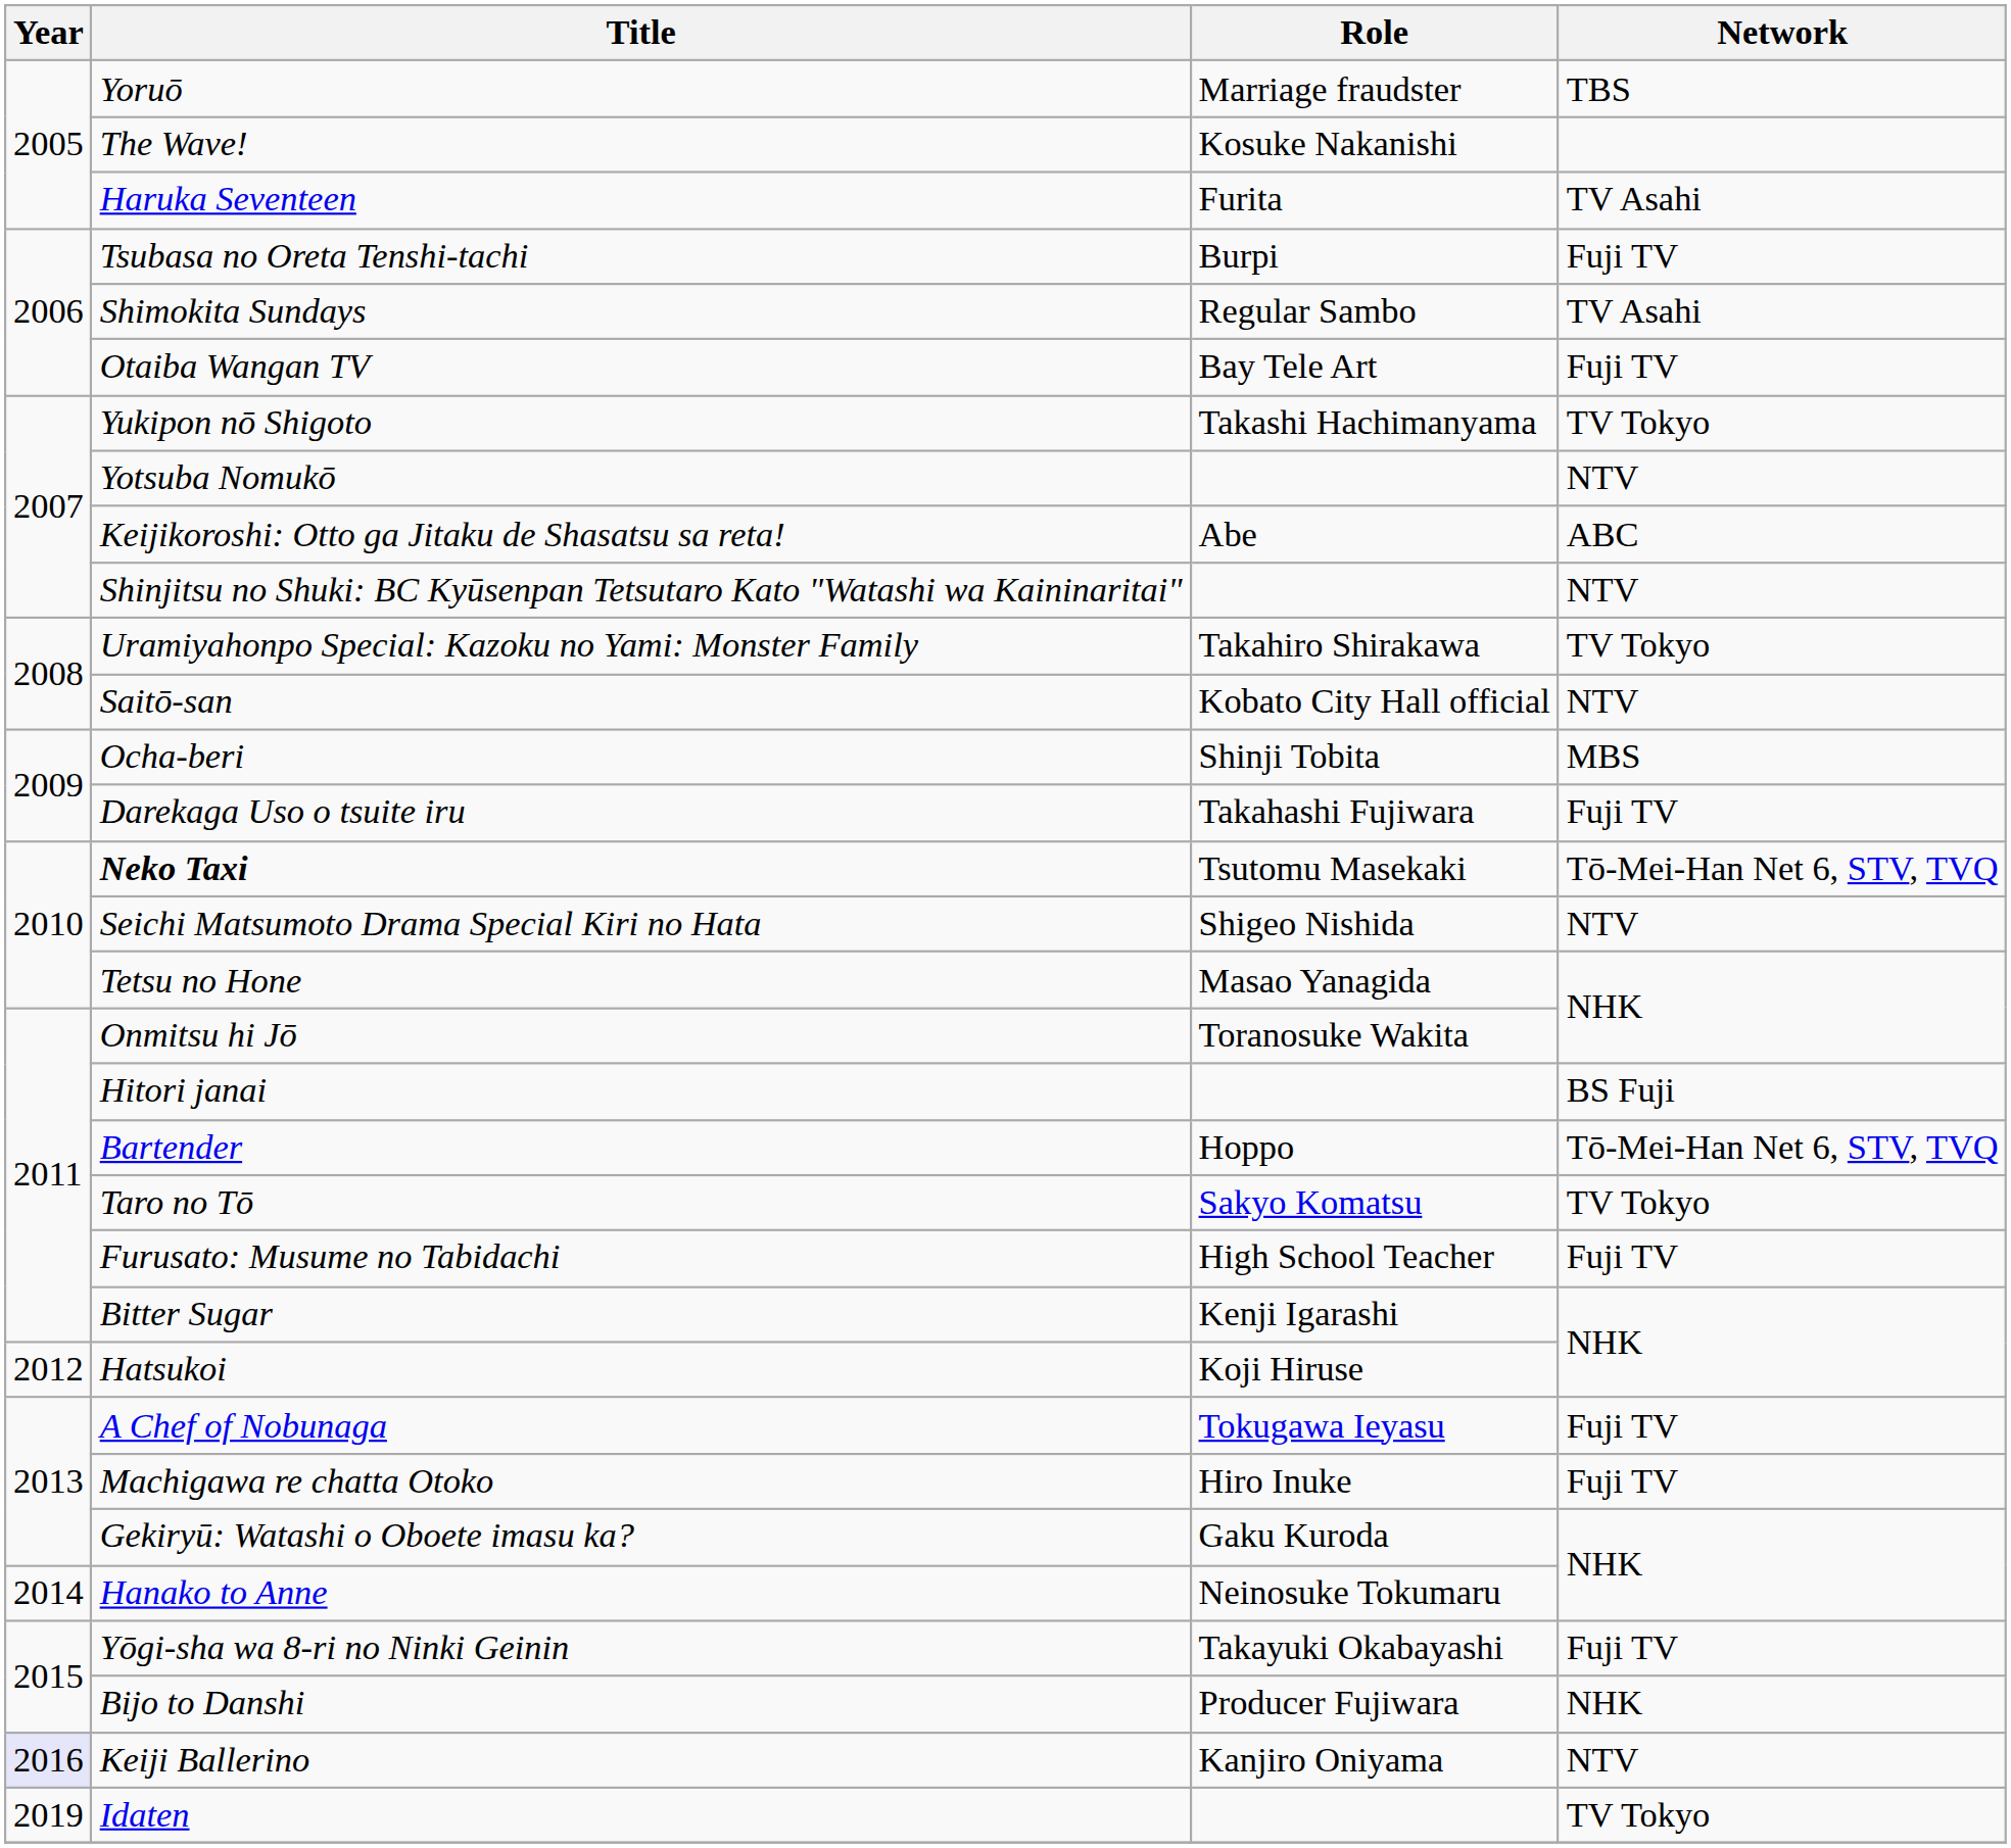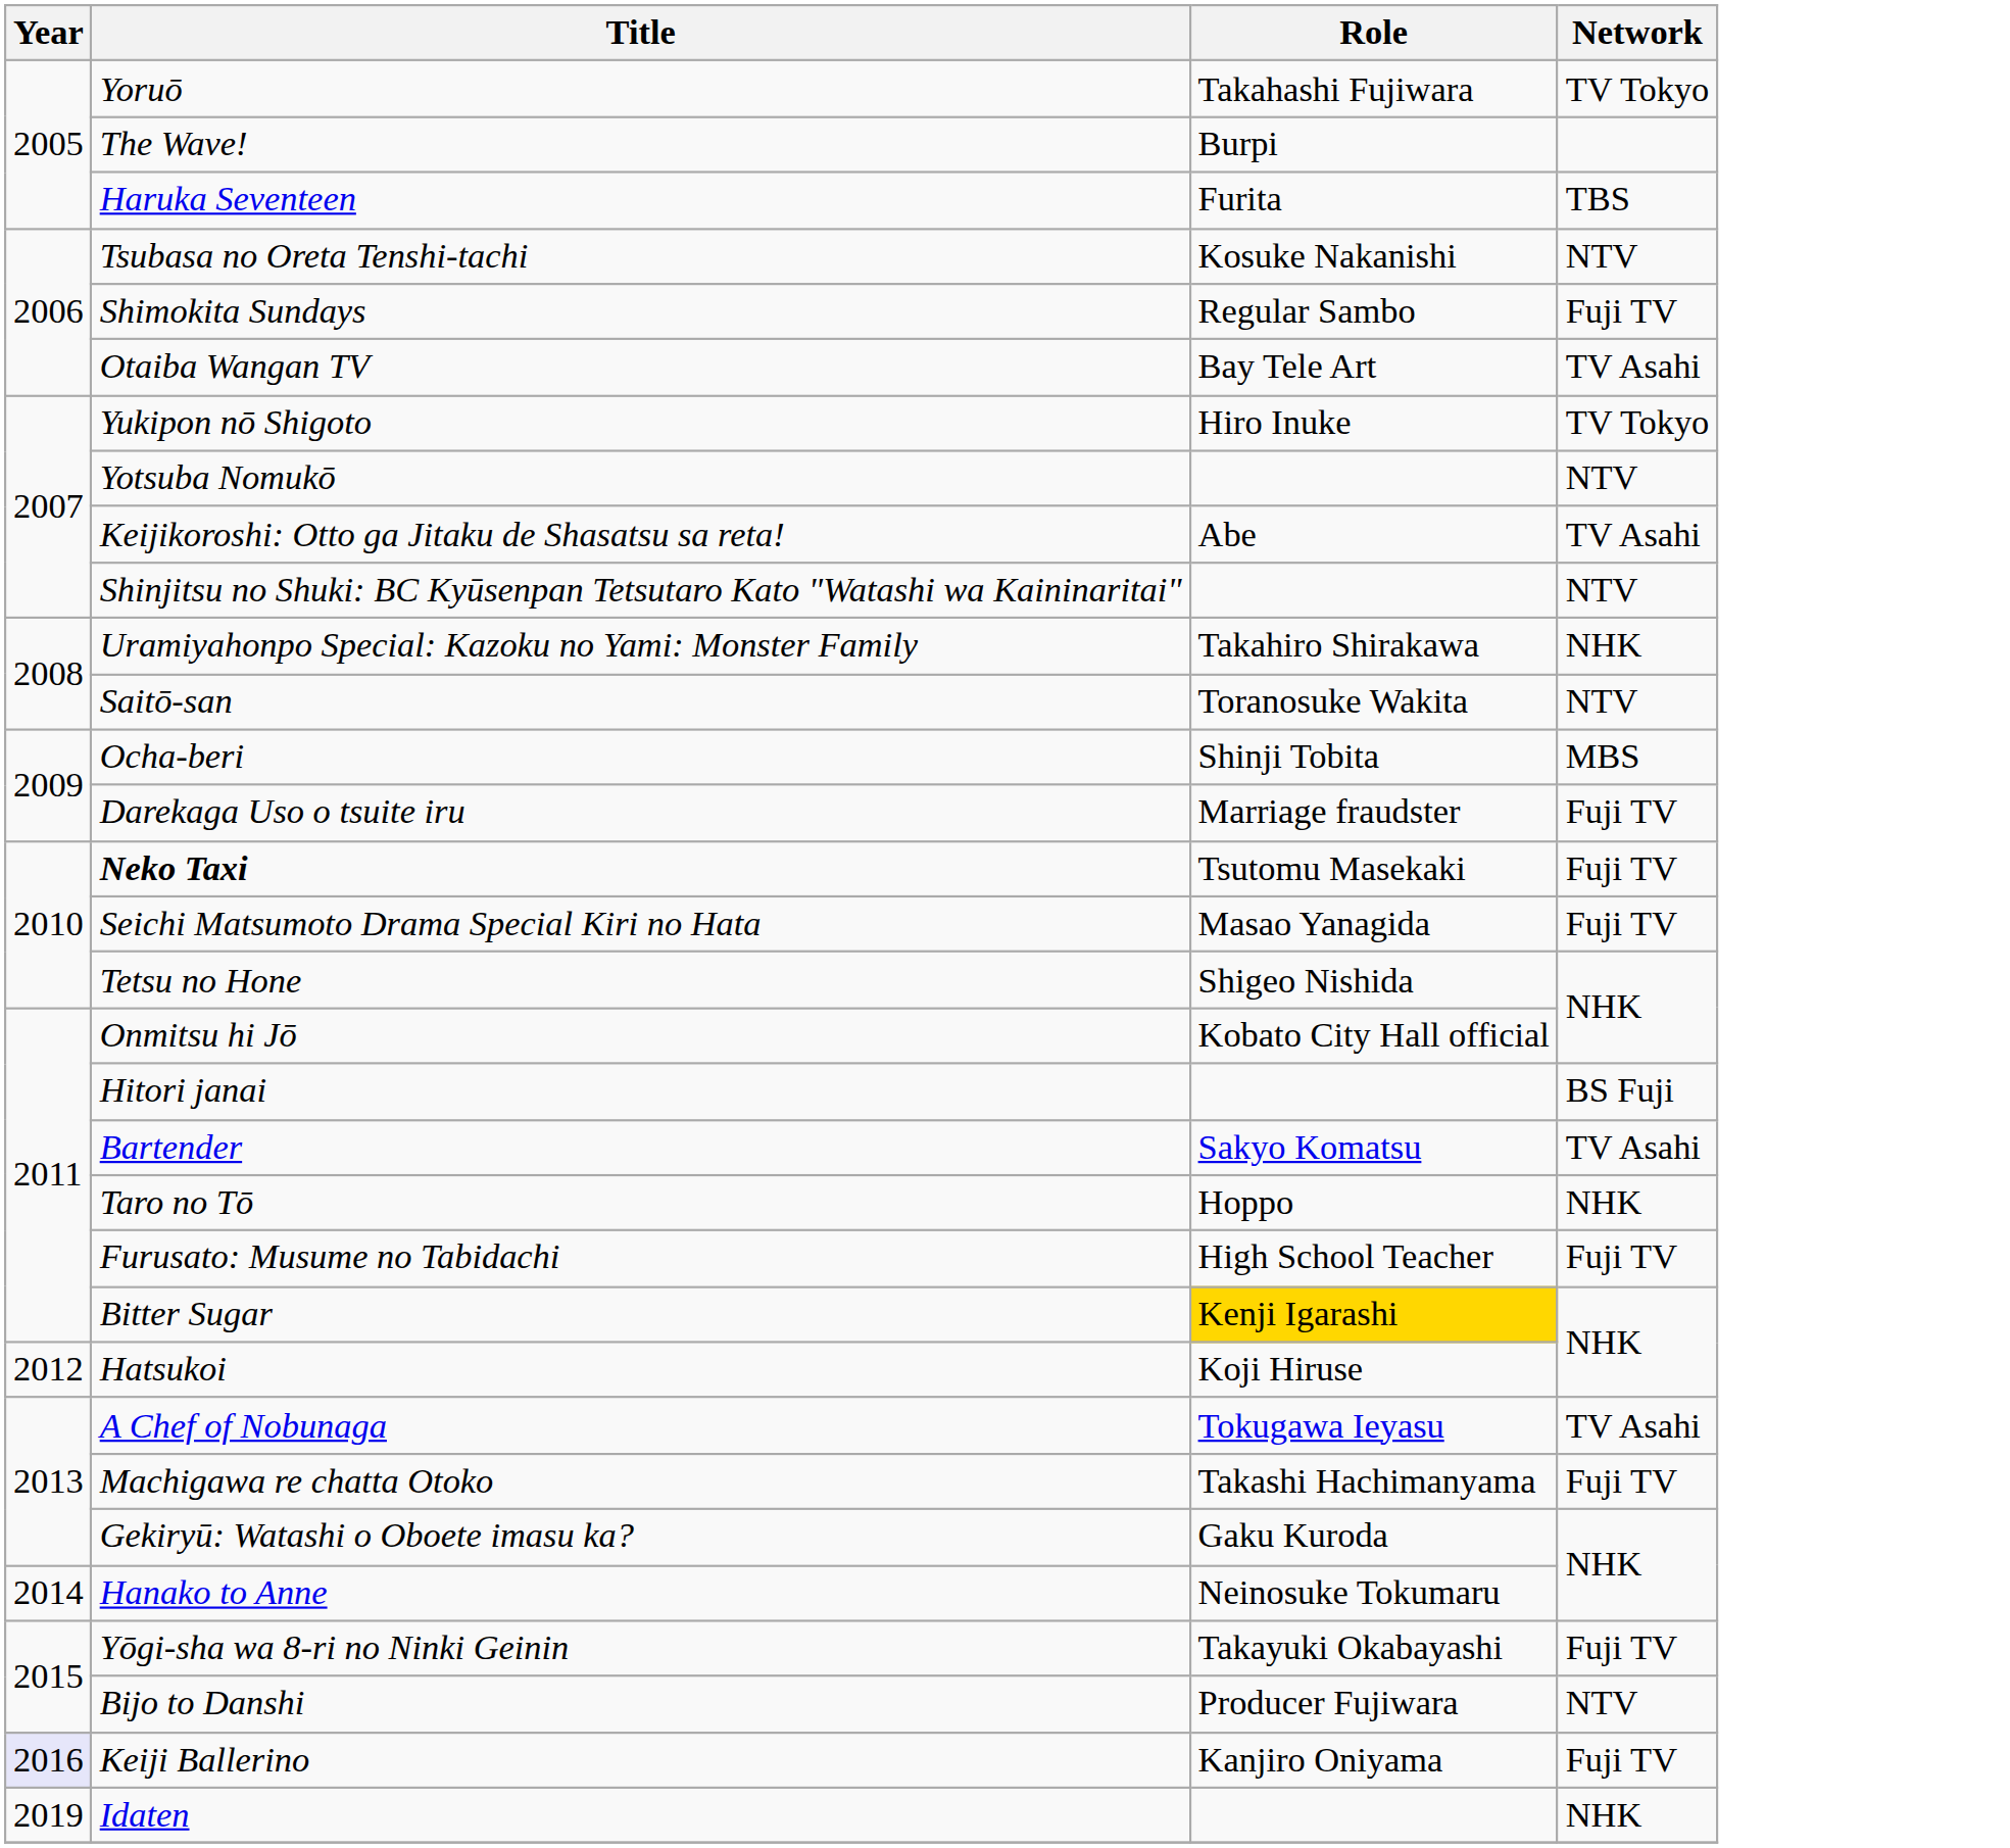 <table class="wikitable">
 <tr>
 <th>Year</th>
 <th>Title</th>
 <th>Role</th>
 <th>Network</th>
 </tr>
 <tr>
 <td rowspan="3">2005</td>
 <td><em>Yoruō</em></td>
-<td>Marriage fraudster</td>
-<td>TBS</td>
+<td>Takahashi Fujiwara</td>
+<td>TV Tokyo</td>
 </tr>
 <tr>
 <td><em>The Wave!</em></td>
-<td>Kosuke Nakanishi</td>
+<td>Burpi</td>
 <td></td>
 </tr>
 <tr>
 <td><em><a href='#'>Haruka Seventeen</a></em></td>
 <td>Furita</td>
-<td>TV Asahi</td>
+<td>TBS</td>
 </tr>
 <tr>
 <td rowspan="3">2006</td>
 <td><em>Tsubasa no Oreta Tenshi-tachi</em></td>
-<td>Burpi</td>
-<td>Fuji TV</td>
+<td>Kosuke Nakanishi</td>
+<td>NTV</td>
 </tr>
 <tr>
 <td><em>Shimokita Sundays</em></td>
 <td>Regular Sambo</td>
-<td>TV Asahi</td>
+<td>Fuji TV</td>
 </tr>
 <tr>
 <td><em>Otaiba Wangan TV</em></td>
 <td>Bay Tele Art</td>
-<td>Fuji TV</td>
+<td>TV Asahi</td>
 </tr>
 <tr>
 <td rowspan="4">2007</td>
 <td><em>Yukipon nō Shigoto</em></td>
-<td>Takashi Hachimanyama</td>
+<td>Hiro Inuke</td>
 <td>TV Tokyo</td>
 </tr>
 <tr>
 <td><em>Yotsuba Nomukō</em></td>
 <td></td>
 <td>NTV</td>
 </tr>
 <tr>
 <td><em>Keijikoroshi: Otto ga Jitaku de Shasatsu sa reta!</em></td>
 <td>Abe</td>
-<td>ABC</td>
+<td>TV Asahi</td>
 </tr>
 <tr>
 <td><em>Shinjitsu no Shuki: BC Kyūsenpan Tetsutaro Kato "Watashi wa Kaininaritai"</em></td>
 <td></td>
 <td>NTV</td>
 </tr>
 <tr>
 <td rowspan="2">2008</td>
 <td><em>Uramiyahonpo Special: Kazoku no Yami: Monster Family</em></td>
 <td>Takahiro Shirakawa</td>
-<td>TV Tokyo</td>
+<td>NHK</td>
 </tr>
 <tr>
 <td><em>Saitō-san</em></td>
-<td>Kobato City Hall official</td>
+<td>Toranosuke Wakita</td>
 <td>NTV</td>
 </tr>
 <tr>
 <td rowspan="2">2009</td>
 <td><em>Ocha-beri</em></td>
 <td>Shinji Tobita</td>
 <td>MBS</td>
 </tr>
 <tr>
 <td><em>Darekaga Uso o tsuite iru</em></td>
-<td>Takahashi Fujiwara</td>
+<td>Marriage fraudster</td>
 <td>Fuji TV</td>
 </tr>
 <tr>
 <td rowspan="3">2010</td>
 <td><strong><em>Neko Taxi</em></strong></td>
 <td>Tsutomu Masekaki</td>
-<td>Tō-Mei-Han Net 6, <a href='#'>STV</a>, <a href='#'>TVQ</a></td>
+<td>Fuji TV</td>
 </tr>
 <tr>
 <td><em>Seichi Matsumoto Drama Special Kiri no Hata</em></td>
-<td>Shigeo Nishida</td>
-<td>NTV</td>
+<td>Masao Yanagida</td>
+<td>Fuji TV</td>
 </tr>
 <tr>
 <td><em>Tetsu no Hone</em></td>
-<td>Masao Yanagida</td>
+<td>Shigeo Nishida</td>
 <td rowspan="2">NHK</td>
 </tr>
 <tr>
 <td rowspan="6">2011</td>
 <td><em>Onmitsu hi Jō</em></td>
-<td>Toranosuke Wakita</td>
+<td>Kobato City Hall official</td>
 </tr>
 <tr>
 <td><em>Hitori janai</em></td>
 <td></td>
 <td>BS Fuji</td>
 </tr>
 <tr>
 <td><em><a href='#'>Bartender</a></em></td>
-<td>Hoppo</td>
-<td>Tō-Mei-Han Net 6, <a href='#'>STV</a>, <a href='#'>TVQ</a></td>
+<td><a href='#'>Sakyo Komatsu</a></td>
+<td>TV Asahi</td>
 </tr>
 <tr>
 <td><em>Taro no Tō</em></td>
-<td><a href='#'>Sakyo Komatsu</a></td>
-<td>TV Tokyo</td>
+<td>Hoppo</td>
+<td>NHK</td>
 </tr>
 <tr>
 <td><em>Furusato: Musume no Tabidachi</em></td>
 <td>High School Teacher</td>
 <td>Fuji TV</td>
 </tr>
 <tr>
 <td><em>Bitter Sugar</em></td>
-<td>Kenji Igarashi</td>
+<td style="background: gold;">Kenji Igarashi</td>
 <td rowspan="2">NHK</td>
 </tr>
 <tr>
 <td>2012</td>
 <td><em>Hatsukoi</em></td>
 <td>Koji Hiruse</td>
 </tr>
 <tr>
 <td rowspan="3">2013</td>
 <td><em><a href='#'>A Chef of Nobunaga</a></em></td>
 <td><a href='#'>Tokugawa Ieyasu</a></td>
-<td>Fuji TV</td>
+<td>TV Asahi</td>
 </tr>
 <tr>
 <td><em>Machigawa re chatta Otoko</em></td>
-<td>Hiro Inuke</td>
+<td>Takashi Hachimanyama</td>
 <td>Fuji TV</td>
 </tr>
 <tr>
 <td><em>Gekiryū: Watashi o Oboete imasu ka?</em></td>
 <td>Gaku Kuroda</td>
 <td rowspan="2">NHK</td>
 </tr>
 <tr>
 <td>2014</td>
 <td><em><a href='#'>Hanako to Anne</a></em></td>
 <td>Neinosuke Tokumaru</td>
 </tr>
 <tr>
 <td rowspan="2">2015</td>
 <td><em>Yōgi-sha wa 8-ri no Ninki Geinin</em></td>
 <td>Takayuki Okabayashi</td>
 <td>Fuji TV</td>
 </tr>
 <tr>
 <td><em>Bijo to Danshi</em></td>
 <td>Producer Fujiwara</td>
-<td>NHK</td>
+<td>NTV</td>
 </tr>
 <tr>
 <td style="background: lavender;">2016</td>
 <td><em>Keiji Ballerino</em></td>
 <td>Kanjiro Oniyama</td>
-<td>NTV</td>
+<td>Fuji TV</td>
 </tr>
 <tr>
 <td>2019</td>
 <td><em><a href='#'>Idaten</a></em></td>
 <td></td>
-<td>TV Tokyo</td>
+<td>NHK</td>
 </tr>
 <tr>
 </tr>
 </table>
